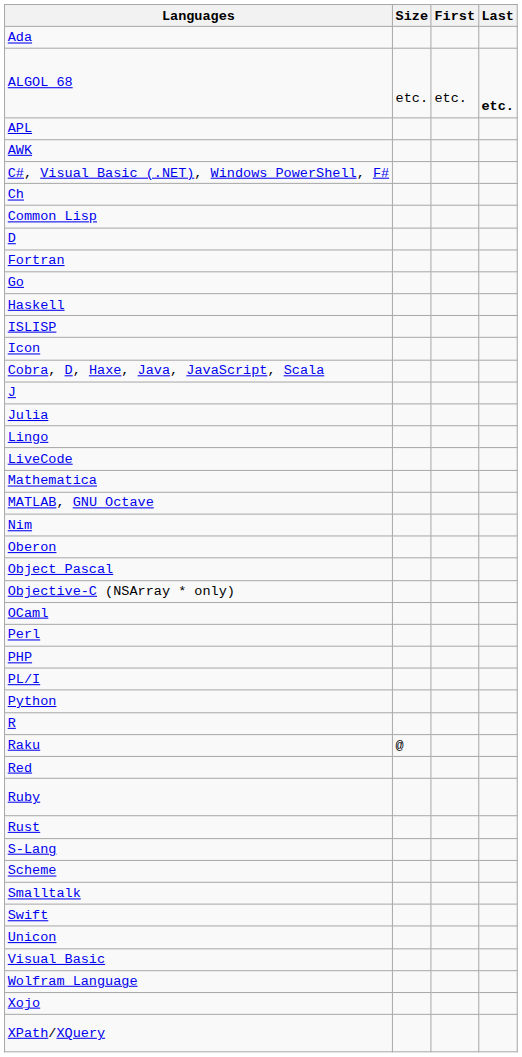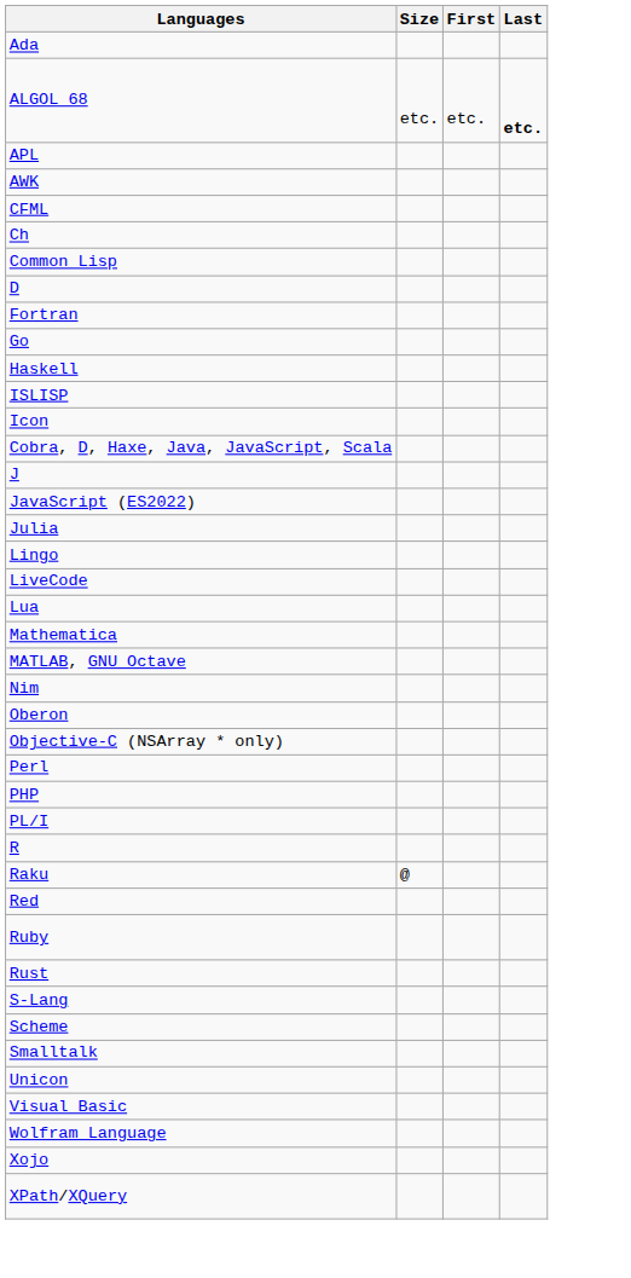 <table class="wikitable sortable">
 <tr>
 <th scope="col">Languages</th>
 <th scope="col">Size</th>
 <th scope="col">First</th>
 <th scope="col">Last</th>
 </tr>
 <tr>
 <td><a href='#'>Ada</a></td>
 <td></td>
 <td></td>
 <td></td>
 </tr>
 <tr>
 <td><a href='#'>ALGOL 68</a></td>
 <td><br><br>etc.</td>
 <td><br><br>etc.</td>
 <td><strong><br><br><br>etc.</strong></td>
 </tr>
 <tr>
 <td><a href='#'>APL</a></td>
 <td></td>
 <td></td>
 <td></td>
 </tr>
 <tr>
 <td><a href='#'>AWK</a></td>
 <td></td>
 <td></td>
 <td></td>
 </tr>
 <tr>
-<td><a href='#'>C#</a>, <a href='#'>Visual Basic (.NET)</a>, <a href='#'>Windows PowerShell</a>, <a href='#'>F#</a></td>
-<td></td>
+<td><a href='#'>CFML</a></td>
+<td><br></td>
 <td></td>
 <td></td>
 </tr>
 <tr>
 <td><a href='#'>Ch</a></td>
 <td></td>
 <td></td>
 <td></td>
 </tr>
 <tr>
 <td><a href='#'>Common Lisp</a></td>
 <td></td>
 <td></td>
 <td></td>
 </tr>
 <tr>
 <td><a href='#'>D</a></td>
 <td></td>
 <td></td>
 <td> <br> </td>
 </tr>
 <tr>
 <td><a href='#'>Fortran</a></td>
 <td></td>
 <td></td>
 <td></td>
 </tr>
 <tr>
 <td><a href='#'>Go</a></td>
 <td></td>
 <td></td>
 <td></td>
 </tr>
 <tr>
 <td><a href='#'>Haskell</a></td>
 <td></td>
 <td></td>
 <td></td>
 </tr>
 <tr>
 <td><a href='#'>ISLISP</a></td>
 <td></td>
 <td></td>
 <td></td>
 </tr>
 <tr>
 <td><a href='#'>Icon</a></td>
 <td></td>
 <td></td>
 <td></td>
 </tr>
 <tr>
 <td><a href='#'>Cobra</a>, <a href='#'>D</a>, <a href='#'>Haxe</a>, <a href='#'>Java</a>, <a href='#'>JavaScript</a>, <a href='#'>Scala</a></td>
 <td></td>
 <td></td>
 <td></td>
 </tr>
 <tr>
 <td><a href='#'>J</a></td>
 <td></td>
 <td></td>
 <td></td>
 </tr>
 <tr>
+<td><a href='#'>JavaScript</a> (<a href='#'>ES2022</a>)</td>
+<td></td>
+<td><br></td>
+<td><br></td>
+</tr>
+<tr>
 <td><a href='#'>Julia</a></td>
 <td></td>
 <td></td>
 <td></td>
 </tr>
 <tr>
 <td><a href='#'>Lingo</a></td>
 <td></td>
 <td></td>
 <td></td>
 </tr>
 <tr>
 <td><a href='#'>LiveCode</a></td>
 <td></td>
 <td><br></td>
 <td><br></td>
+</tr>
+<tr>
+<td><a href='#'>Lua</a></td>
+<td></td>
+<td></td>
+<td></td>
 </tr>
 <tr>
 <td><a href='#'>Mathematica</a></td>
 <td></td>
 <td><br></td>
 <td><br></td>
 </tr>
 <tr>
 <td><a href='#'>MATLAB</a>, <a href='#'>GNU Octave</a></td>
 <td></td>
 <td></td>
 <td></td>
 </tr>
 <tr :>
 <td><a href='#'>Nim</a></td>
 <td></td>
 <td></td>
 <td></td>
 </tr>
 <tr>
 <td><a href='#'>Oberon</a></td>
 <td></td>
 <td></td>
 <td></td>
 </tr>
 <tr>
-<td><a href='#'>Object Pascal</a></td>
-<td></td>
-<td><br></td>
-<td><br></td>
-</tr>
-<tr>
 <td><a href='#'>Objective-C</a> (<code>NSArray *</code> only)</td>
-<td></td>
-<td></td>
-<td></td>
-</tr>
-<tr>
-<td><a href='#'>OCaml</a></td>
 <td></td>
 <td></td>
 <td></td>
 </tr>
 <tr>
 <td><a href='#'>Perl</a></td>
 <td></td>
 <td></td>
 <td></td>
 </tr>
 <tr>
 <td><a href='#'>PHP</a></td>
 <td></td>
 <td></td>
 <td></td>
 </tr>
 <tr>
 <td><a href='#'>PL/I</a></td>
 <td></td>
 <td></td>
 <td></td>
-</tr>
-<tr>
-<td><a href='#'>Python</a></td>
-<td></td>
-<td></td>
-<td><br></td>
 </tr>
 <tr>
 <td><a href='#'>R</a></td>
 <td></td>
 <td></td>
 <td></td>
 </tr>
 <tr>
 <td><a href='#'>Raku</a></td>
 <td>@</td>
 <td></td>
 <td></td>
 </tr>
 <tr>
 <td><a href='#'>Red</a></td>
 <td></td>
 <td><br></td>
 <td></td>
 </tr>
 <tr>
 <td><a href='#'>Ruby</a></td>
 <td></td>
 <td><br></td>
 <td><br><br></td>
 </tr>
 <tr>
 <td><a href='#'>Rust</a></td>
 <td></td>
 <td></td>
 <td></td>
 </tr>
 <tr>
 <td><a href='#'>S-Lang</a></td>
 <td></td>
 <td></td>
 <td><br></td>
 </tr>
 <tr>
 <td><a href='#'>Scheme</a></td>
 <td></td>
 <td></td>
 <td></td>
 </tr>
 <tr>
 <td><a href='#'>Smalltalk</a></td>
 <td></td>
 <td><br></td>
 <td><br></td>
 </tr>
 <tr>
-<td><a href='#'>Swift</a></td>
-<td></td>
-<td></td>
-<td></td>
-</tr>
-<tr>
 <td><a href='#'>Unicon</a></td>
 <td></td>
 <td></td>
 <td></td>
 </tr>
 <tr>
 <td><a href='#'>Visual Basic</a></td>
 <td></td>
 <td></td>
 <td></td>
 </tr>
 <tr>
 <td><a href='#'>Wolfram Language</a></td>
 <td></td>
 <td><br></td>
 <td><br></td>
 </tr>
 <tr>
 <td><a href='#'>Xojo</a></td>
 <td></td>
 <td></td>
 <td></td>
 </tr>
 <tr>
 <td><a href='#'>XPath</a>/<a href='#'>XQuery</a></td>
 <td></td>
 <td></td>
 <td><br><br></td>
 </tr>
 </table>
